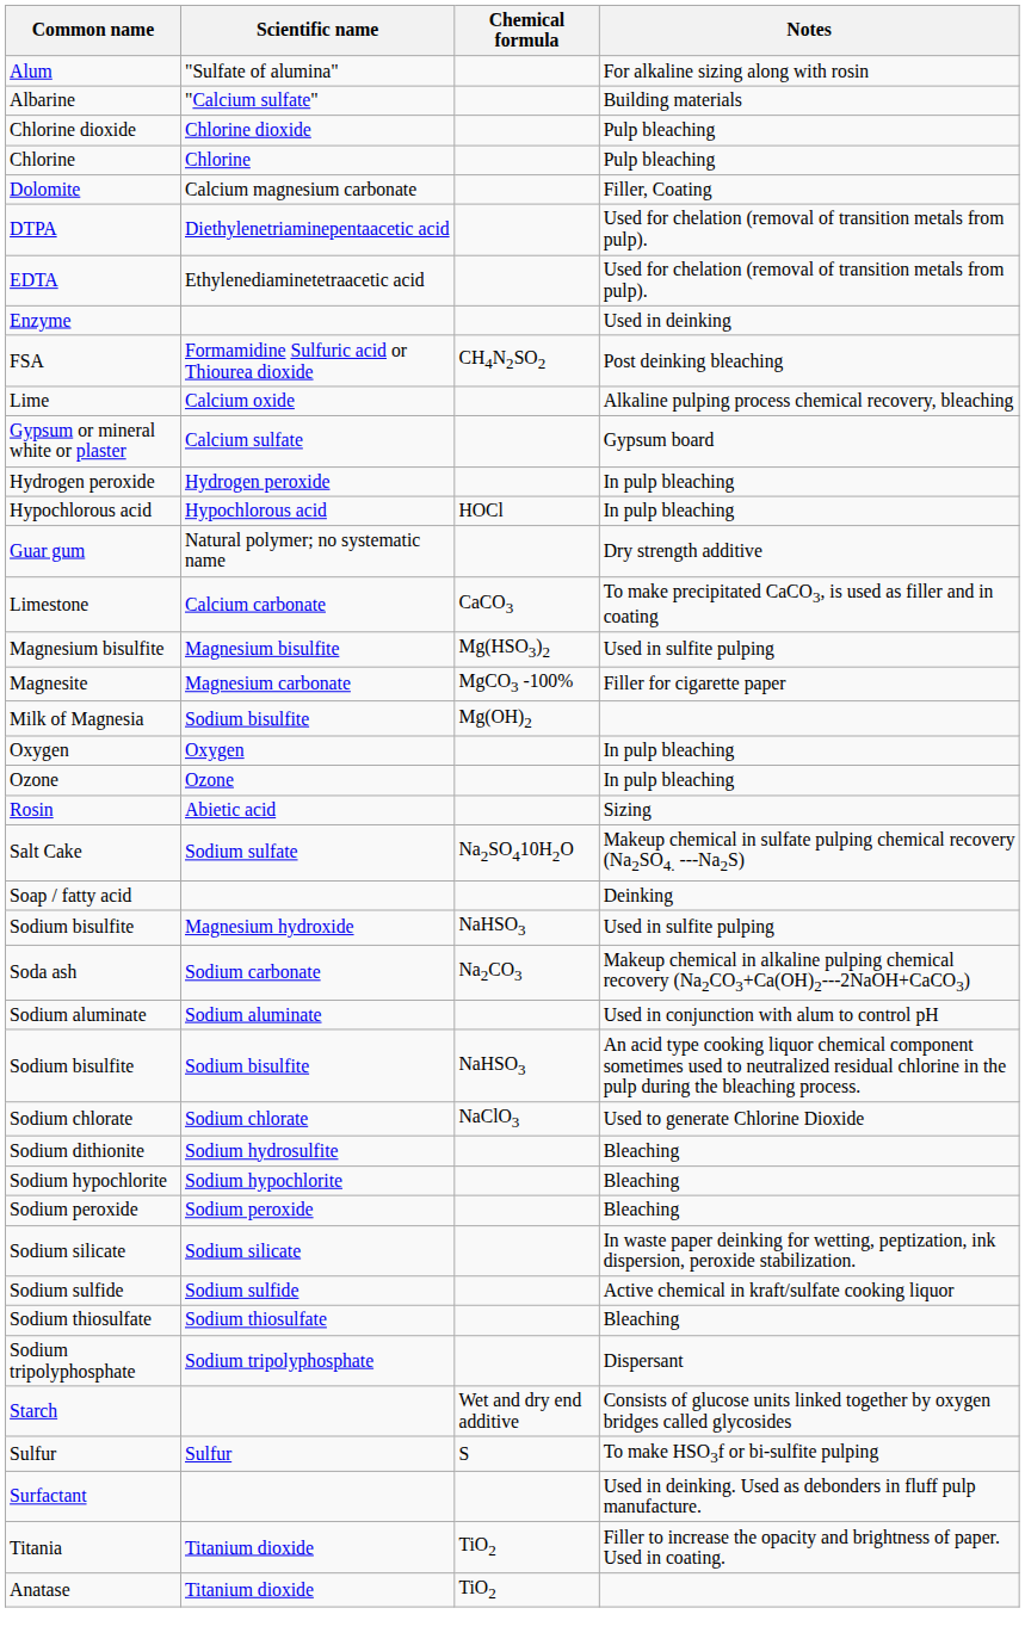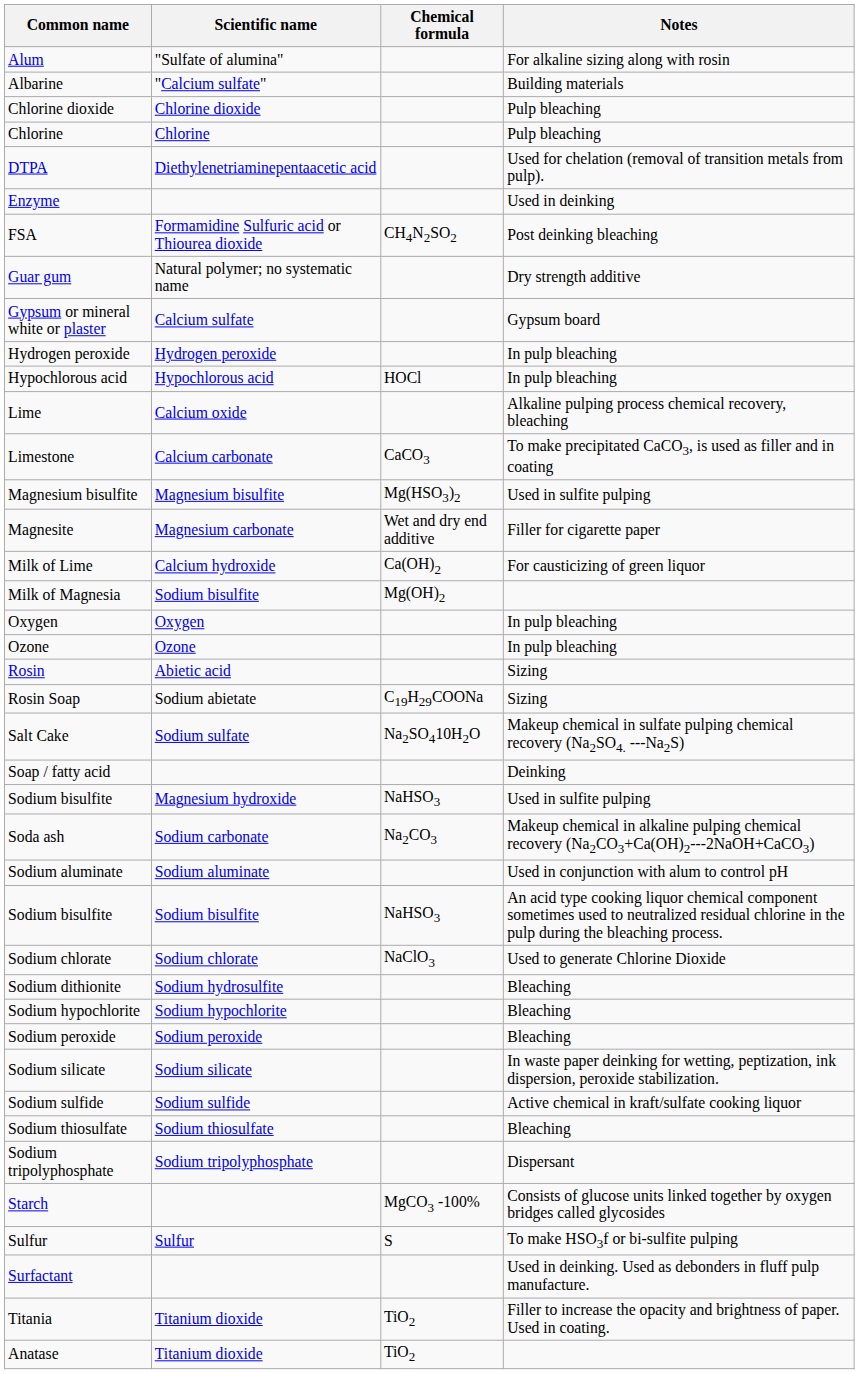 <table class="wikitable sortable">
 <tr>
 <th>Common name</th>
 <th>Scientific name</th>
 <th>Chemical formula</th>
 <th>Notes</th>
 </tr>
 <tr>
 <td><a href='#'>Alum</a></td>
 <td>"Sulfate of alumina"</td>
 <td></td>
 <td>For alkaline sizing along with rosin</td>
 </tr>
 <tr>
 <td>Albarine</td>
 <td>"<a href='#'>Calcium sulfate</a>"</td>
 <td></td>
 <td>Building materials</td>
 </tr>
 <tr>
 <td>Chlorine dioxide</td>
 <td><a href='#'>Chlorine dioxide</a></td>
 <td></td>
 <td>Pulp bleaching</td>
 </tr>
 <tr>
 <td>Chlorine</td>
 <td><a href='#'>Chlorine</a></td>
 <td></td>
 <td>Pulp bleaching</td>
 </tr>
 <tr>
-<td><a href='#'>Dolomite</a></td>
-<td>Calcium magnesium carbonate</td>
-<td></td>
-<td>Filler, Coating</td>
-</tr>
-<tr>
 <td><a href='#'>DTPA</a></td>
 <td><a href='#'>Diethylenetriaminepentaacetic acid</a></td>
-<td></td>
-<td>Used for chelation (removal of transition metals from pulp).</td>
-</tr>
-<tr>
-<td><a href='#'>EDTA</a></td>
-<td>Ethylenediaminetetraacetic acid</td>
 <td></td>
 <td>Used for chelation (removal of transition metals from pulp).</td>
 </tr>
 <tr>
 <td><a href='#'>Enzyme</a></td>
 <td></td>
 <td></td>
 <td>Used in deinking</td>
 </tr>
 <tr>
 <td>FSA</td>
 <td><a href='#'>Formamidine</a> <a href='#'>Sulfuric acid</a> or <a href='#'>Thiourea dioxide</a></td>
 <td>CH<sub>4</sub>N<sub>2</sub>SO<sub>2</sub></td>
 <td>Post deinking bleaching</td>
 </tr>
 <tr>
-<td>Lime</td>
-<td><a href='#'>Calcium oxide</a></td>
+<td><a href='#'>Guar gum</a></td>
+<td>Natural polymer; no systematic name</td>
 <td></td>
-<td>Alkaline pulping process chemical recovery, bleaching</td>
+<td>Dry strength additive</td>
 </tr>
 <tr>
 <td><a href='#'>Gypsum</a> or mineral white or <a href='#'>plaster</a></td>
 <td><a href='#'>Calcium sulfate</a></td>
 <td></td>
 <td>Gypsum board</td>
 </tr>
 <tr>
 <td>Hydrogen peroxide</td>
 <td><a href='#'>Hydrogen peroxide</a></td>
 <td></td>
 <td>In pulp bleaching</td>
 </tr>
 <tr>
 <td>Hypochlorous acid</td>
 <td><a href='#'>Hypochlorous acid</a></td>
 <td>HOCl</td>
 <td>In pulp bleaching</td>
 </tr>
 <tr>
-<td><a href='#'>Guar gum</a></td>
-<td>Natural polymer; no systematic name</td>
+<td>Lime</td>
+<td><a href='#'>Calcium oxide</a></td>
 <td></td>
-<td>Dry strength additive</td>
+<td>Alkaline pulping process chemical recovery, bleaching</td>
 </tr>
 <tr>
 <td>Limestone</td>
 <td><a href='#'>Calcium carbonate</a></td>
 <td>CaCO<sub>3</sub></td>
 <td>To make precipitated CaCO<sub>3</sub>, is used as filler and in coating</td>
 </tr>
 <tr>
 <td>Magnesium bisulfite</td>
 <td><a href='#'>Magnesium bisulfite</a></td>
 <td>Mg(HSO<sub>3</sub>)<sub>2</sub></td>
 <td>Used in sulfite pulping</td>
 </tr>
 <tr>
 <td>Magnesite</td>
 <td><a href='#'>Magnesium carbonate</a></td>
-<td>MgCO<sub>3</sub> -100%</td>
+<td>Wet and dry end additive</td>
 <td>Filler for cigarette paper</td>
+</tr>
+<tr>
+<td>Milk of Lime</td>
+<td><a href='#'>Calcium hydroxide</a></td>
+<td>Ca(OH)<sub>2</sub></td>
+<td>For causticizing of green liquor</td>
 </tr>
 <tr>
 <td>Milk of Magnesia</td>
 <td><a href='#'>Sodium bisulfite</a></td>
 <td>Mg(OH)<sub>2</sub></td>
 <td> </td>
 </tr>
 <tr>
 <td>Oxygen</td>
 <td><a href='#'>Oxygen</a></td>
 <td></td>
 <td>In pulp bleaching</td>
 </tr>
 <tr>
 <td>Ozone</td>
 <td><a href='#'>Ozone</a></td>
 <td></td>
 <td>In pulp bleaching</td>
 </tr>
 <tr>
 <td><a href='#'>Rosin</a></td>
 <td><a href='#'>Abietic acid</a></td>
 <td></td>
+<td>Sizing</td>
+</tr>
+<tr>
+<td>Rosin Soap</td>
+<td>Sodium abietate</td>
+<td>C<sub>19</sub>H<sub>29</sub>COONa</td>
 <td>Sizing</td>
 </tr>
 <tr>
 <td>Salt Cake</td>
 <td><a href='#'>Sodium sulfate</a></td>
 <td>Na<sub>2</sub>SO<sub>4</sub>10H<sub>2</sub>O</td>
 <td>Makeup chemical in sulfate pulping chemical recovery (Na<sub>2</sub>SO<sub>4.</sub> ---Na<sub>2</sub>S)</td>
 </tr>
 <tr>
 <td>Soap / fatty acid</td>
 <td></td>
 <td></td>
 <td>Deinking</td>
 </tr>
 <tr>
 <td>Sodium bisulfite</td>
 <td><a href='#'>Magnesium hydroxide</a></td>
 <td>NaHSO<sub>3</sub></td>
 <td>Used in sulfite pulping</td>
 </tr>
 <tr>
 <td>Soda ash</td>
 <td><a href='#'>Sodium carbonate</a></td>
 <td>Na<sub>2</sub>CO<sub>3</sub></td>
 <td>Makeup chemical in alkaline pulping chemical recovery (Na<sub>2</sub>CO<sub>3</sub>+Ca(OH)<sub>2</sub>---2NaOH+CaCO<sub>3</sub>)</td>
 </tr>
 <tr>
 <td>Sodium aluminate</td>
 <td><a href='#'>Sodium aluminate</a></td>
 <td></td>
 <td>Used in conjunction with alum to control pH</td>
 </tr>
 <tr>
 <td>Sodium bisulfite</td>
 <td><a href='#'>Sodium bisulfite</a></td>
 <td>NaHSO<sub>3</sub></td>
 <td>An acid type cooking liquor chemical component sometimes used to neutralized residual chlorine in the pulp during the bleaching process.</td>
 </tr>
 <tr>
 <td>Sodium chlorate</td>
 <td><a href='#'>Sodium chlorate</a></td>
 <td>NaClO<sub>3</sub></td>
 <td>Used to generate Chlorine Dioxide</td>
 </tr>
 <tr>
 <td>Sodium dithionite</td>
 <td><a href='#'>Sodium hydrosulfite</a></td>
 <td></td>
 <td>Bleaching</td>
 </tr>
 <tr>
 <td>Sodium hypochlorite</td>
 <td><a href='#'>Sodium hypochlorite</a></td>
 <td></td>
 <td>Bleaching</td>
 </tr>
 <tr>
 <td>Sodium peroxide</td>
 <td><a href='#'>Sodium peroxide</a></td>
 <td></td>
 <td>Bleaching</td>
 </tr>
 <tr>
 <td>Sodium silicate</td>
 <td><a href='#'>Sodium silicate</a></td>
 <td></td>
 <td>In waste paper deinking for wetting, peptization, ink dispersion, peroxide stabilization.</td>
 </tr>
 <tr>
 <td>Sodium sulfide</td>
 <td><a href='#'>Sodium sulfide</a></td>
 <td></td>
 <td>Active chemical in kraft/sulfate cooking liquor</td>
 </tr>
 <tr>
 <td>Sodium thiosulfate</td>
 <td><a href='#'>Sodium thiosulfate</a></td>
 <td></td>
 <td>Bleaching</td>
 </tr>
 <tr>
 <td>Sodium tripolyphosphate</td>
 <td><a href='#'>Sodium tripolyphosphate</a></td>
 <td></td>
 <td>Dispersant</td>
 </tr>
 <tr>
 <td><a href='#'>Starch</a></td>
 <td></td>
-<td>Wet and dry end additive</td>
+<td>MgCO<sub>3</sub> -100%</td>
 <td>Consists of glucose units linked together by oxygen bridges called glycosides</td>
 </tr>
 <tr>
 <td>Sulfur</td>
 <td><a href='#'>Sulfur</a></td>
 <td>S</td>
 <td>To make HSO<sub>3</sub>f or bi-sulfite pulping</td>
 </tr>
 <tr>
 <td><a href='#'>Surfactant</a></td>
 <td></td>
 <td></td>
 <td>Used in deinking. Used as debonders in fluff pulp manufacture.</td>
 </tr>
 <tr>
 <td>Titania</td>
 <td><a href='#'>Titanium dioxide</a></td>
 <td>TiO<sub>2</sub></td>
 <td>Filler to increase the opacity and brightness of paper. Used in coating.</td>
 </tr>
 <tr>
 <td>Anatase</td>
 <td><a href='#'>Titanium dioxide</a></td>
 <td>TiO<sub>2</sub></td>
 <td Grade of titanium oxide paper coating pigments which is water dispersible.></td>
 </tr>
 </table>
